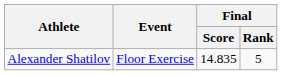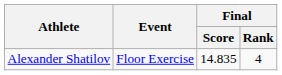 <table class="wikitable" style="font-size:90%">
 <tr>
 <th rowspan="2">Athlete</th>
 <th rowspan="2">Event</th>
 <th colspan=2>Final</th>
 </tr>
 <tr>
 <th>Score</th>
 <th>Rank</th>
 </tr>
 <tr align=center>
 <td align=left><a href='#'>Alexander Shatilov</a></td>
 <td align=left><a href='#'>Floor Exercise</a></td>
 <td>14.835</td>
-<td>5</td>
+<td>4</td>
 </tr>
 </table>
